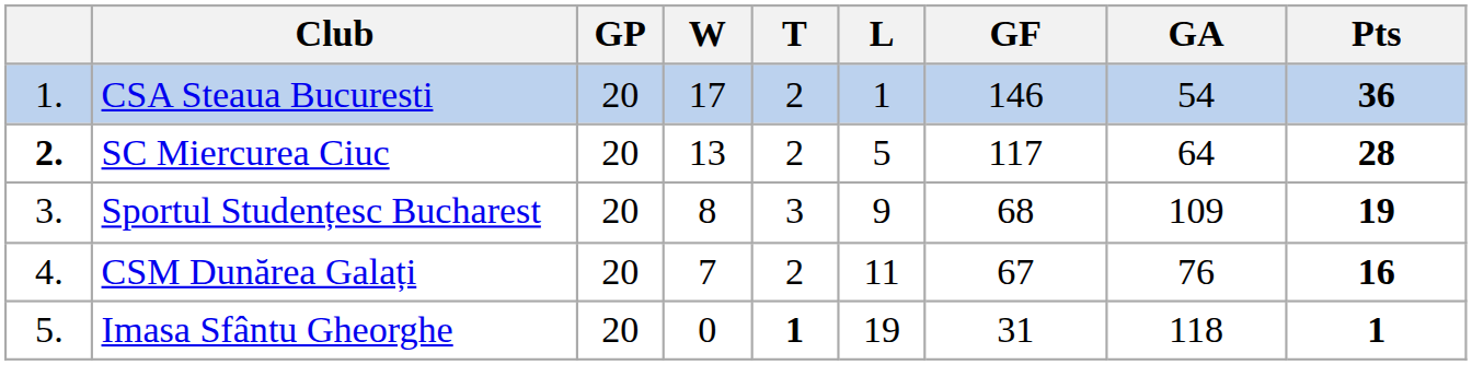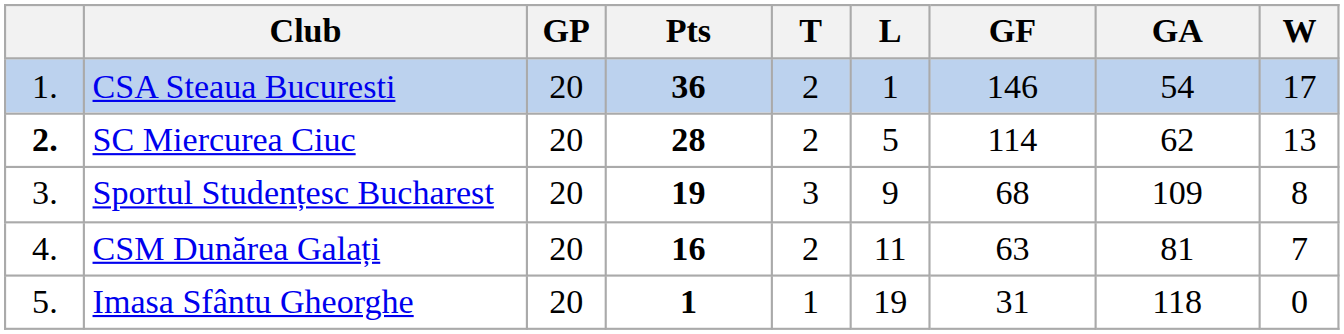 <table class="wikitable">
 <tr>
 <th width="30"></th>
 <th width="200">Club</th>
 <th width="30">GP</th>
-<th width="30">W</th>
+<th width="70">Pts</th>
 <th width="30">T</th>
 <th width="30">L</th>
 <th width="70">GF</th>
 <th width="70">GA</th>
-<th width="70">Pts</th>
+<th width="30">W</th>
 </tr>
 <tr bgcolor="#BCD2EE" align="center">
 <td>1.</td>
 <td align="left"><a href='#'>CSA Steaua Bucuresti</a></td>
 <td>20</td>
-<td>17</td>
+<td><strong>36</strong></td>
 <td>2</td>
 <td>1</td>
 <td>146</td>
 <td>54</td>
-<td><strong>36</strong></td>
+<td>17</td>
 </tr>
 <tr bgcolor="#FFFFFF" align="center">
 <td><strong>2.</strong></td>
 <td align="left"><a href='#'>SC Miercurea Ciuc</a></td>
 <td>20</td>
-<td>13</td>
+<td><strong>28</strong></td>
 <td>2</td>
 <td>5</td>
-<td>117</td>
-<td>64</td>
-<td><strong>28</strong></td>
+<td>114</td>
+<td>62</td>
+<td>13</td>
 </tr>
 <tr bgcolor="#FFFFFF" align="center">
 <td>3.</td>
 <td align="left"><a href='#'>Sportul Studențesc Bucharest</a></td>
 <td>20</td>
-<td>8</td>
+<td><strong>19</strong></td>
 <td>3</td>
 <td>9</td>
 <td>68</td>
 <td>109</td>
-<td><strong>19</strong></td>
+<td>8</td>
 </tr>
 <tr bgcolor="#FFFFFF" align="center">
 <td>4.</td>
 <td align="left"><a href='#'>CSM Dunărea Galați</a></td>
 <td>20</td>
-<td>7</td>
+<td><strong>16</strong></td>
 <td>2</td>
 <td>11</td>
-<td>67</td>
-<td>76</td>
-<td><strong>16</strong></td>
+<td>63</td>
+<td>81</td>
+<td>7</td>
 </tr>
 <tr bgcolor="#FFFFFF" align="center">
 <td>5.</td>
 <td align="left"><a href='#'>Imasa Sfântu Gheorghe</a></td>
 <td>20</td>
-<td>0</td>
 <td><strong>1</strong></td>
+<td>1</td>
 <td>19</td>
 <td>31</td>
 <td>118</td>
-<td><strong>1</strong></td>
+<td>0</td>
 </tr>
 </table>
